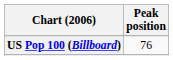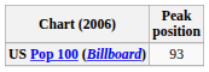 <table class="wikitable sortable plainrowheaders" style="text-align:center;">
 <tr>
 <th scope="col">Chart (2006)</th>
 <th scope="col">Peak<br>position</th>
 </tr>
 <tr>
 </tr>
 <tr>
 </tr>
 <tr>
 </tr>
 <tr>
 <th scope="row">US <a href='#'>Pop 100</a> (<a href='#'><em>Billboard</em></a>)</th>
-<td>76</td>
+<td>93</td>
 </tr>
 <tr>
 </tr>
 <tr>
 </tr>
 </table>
